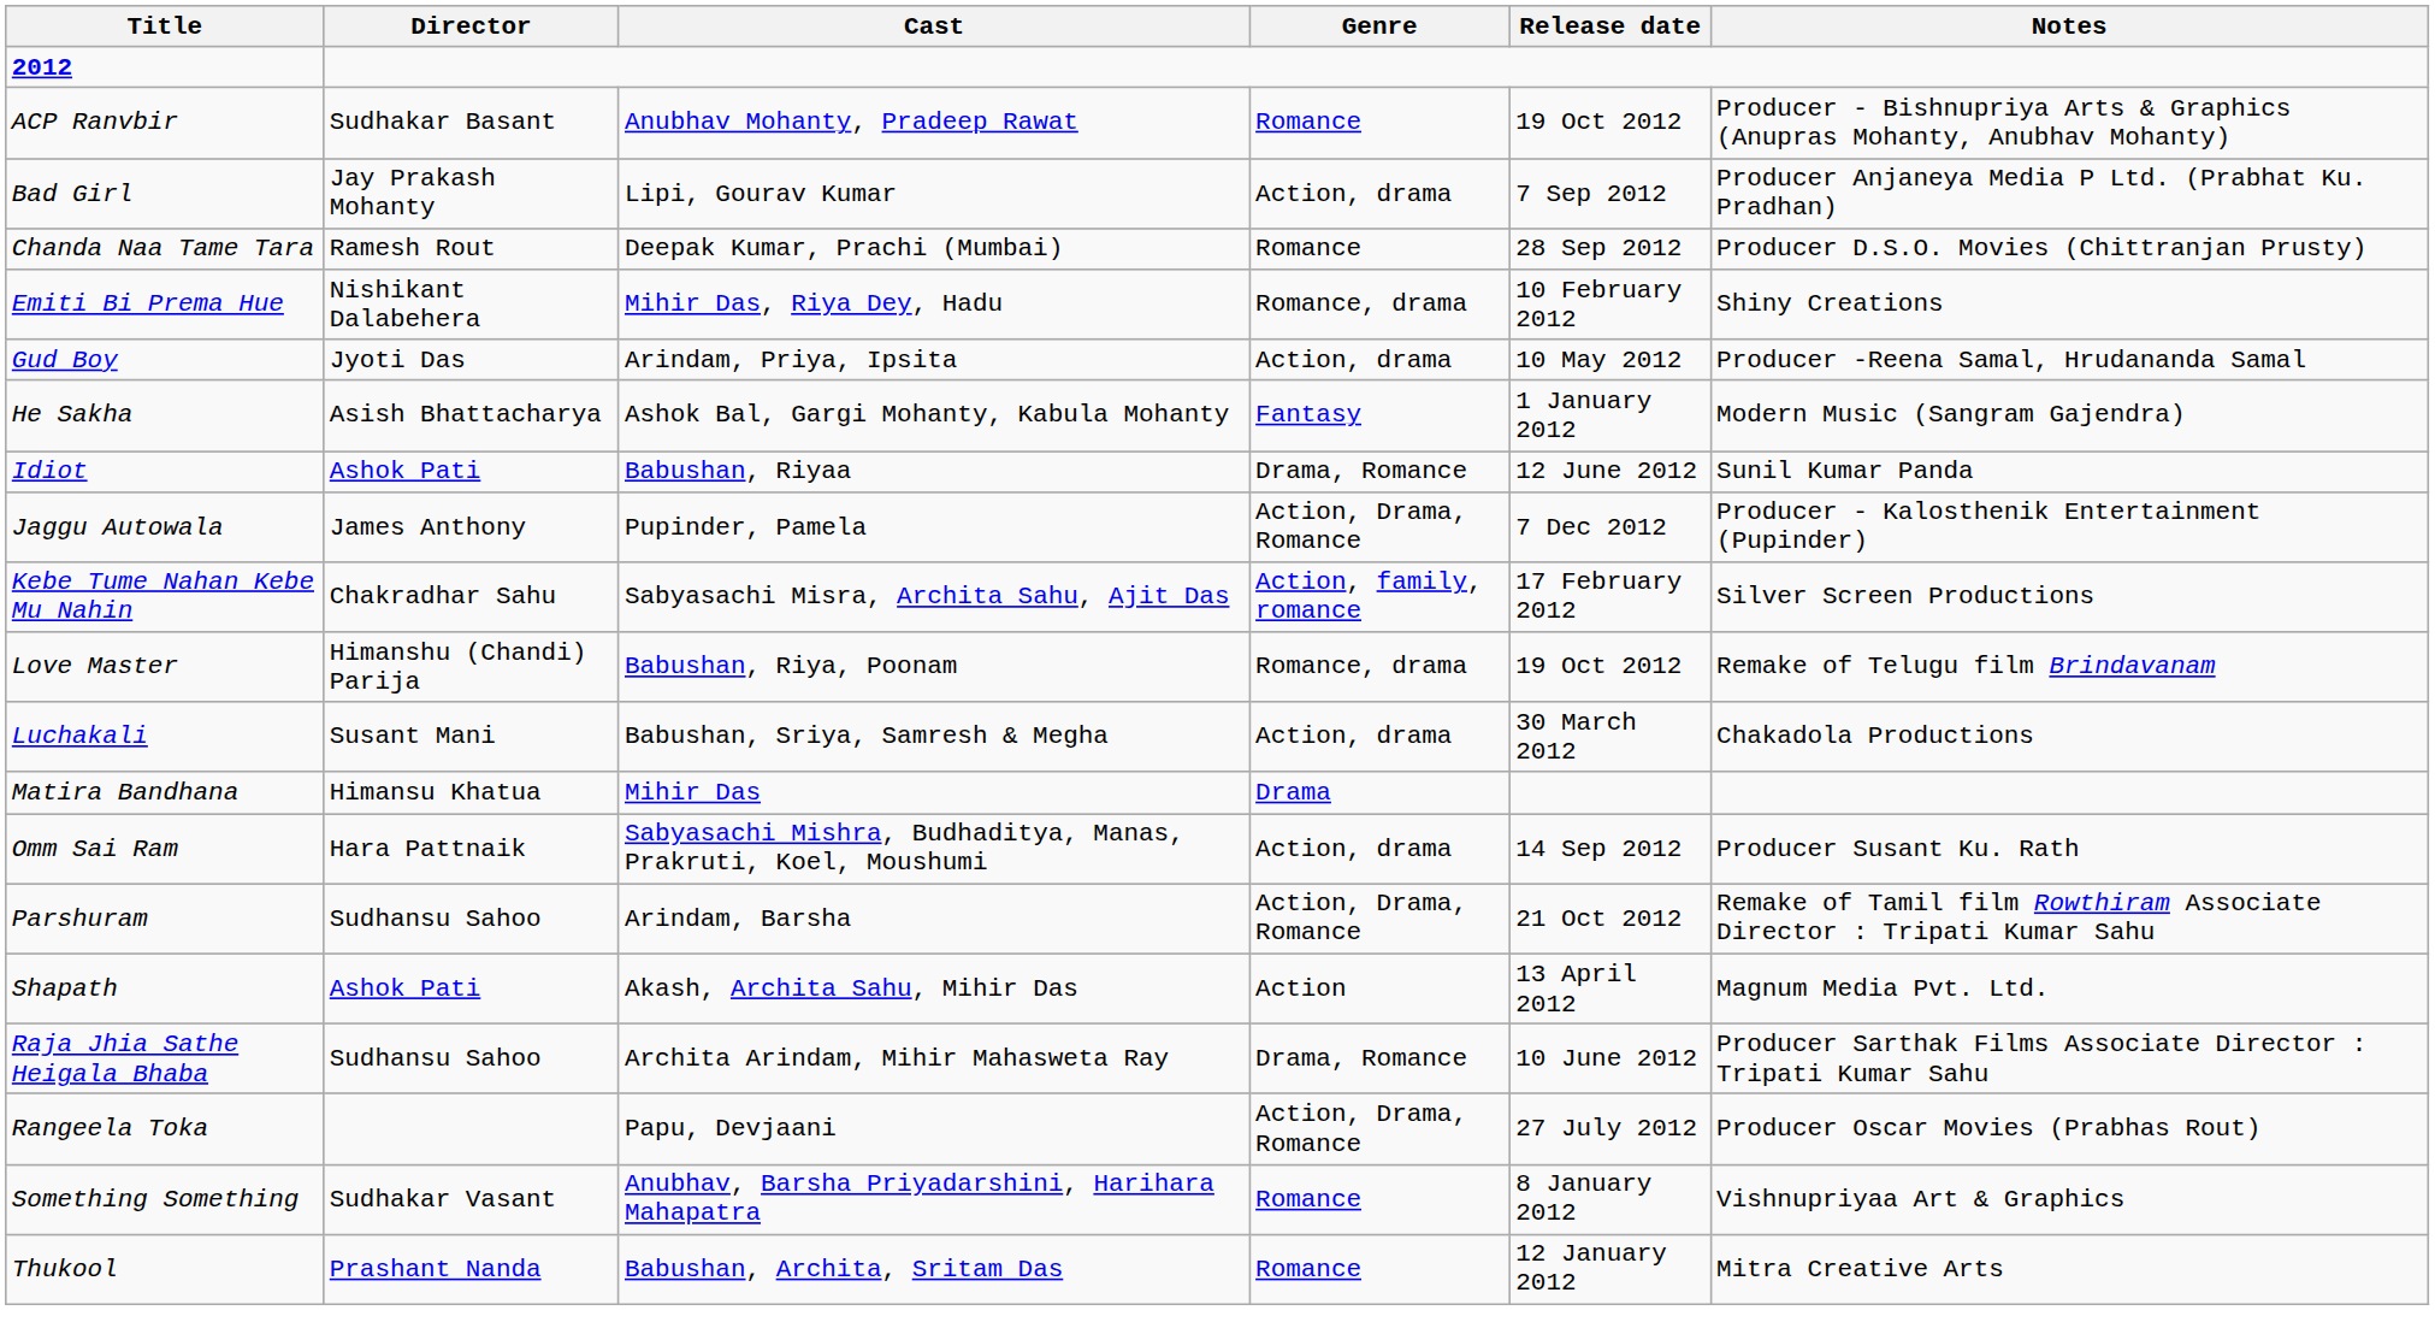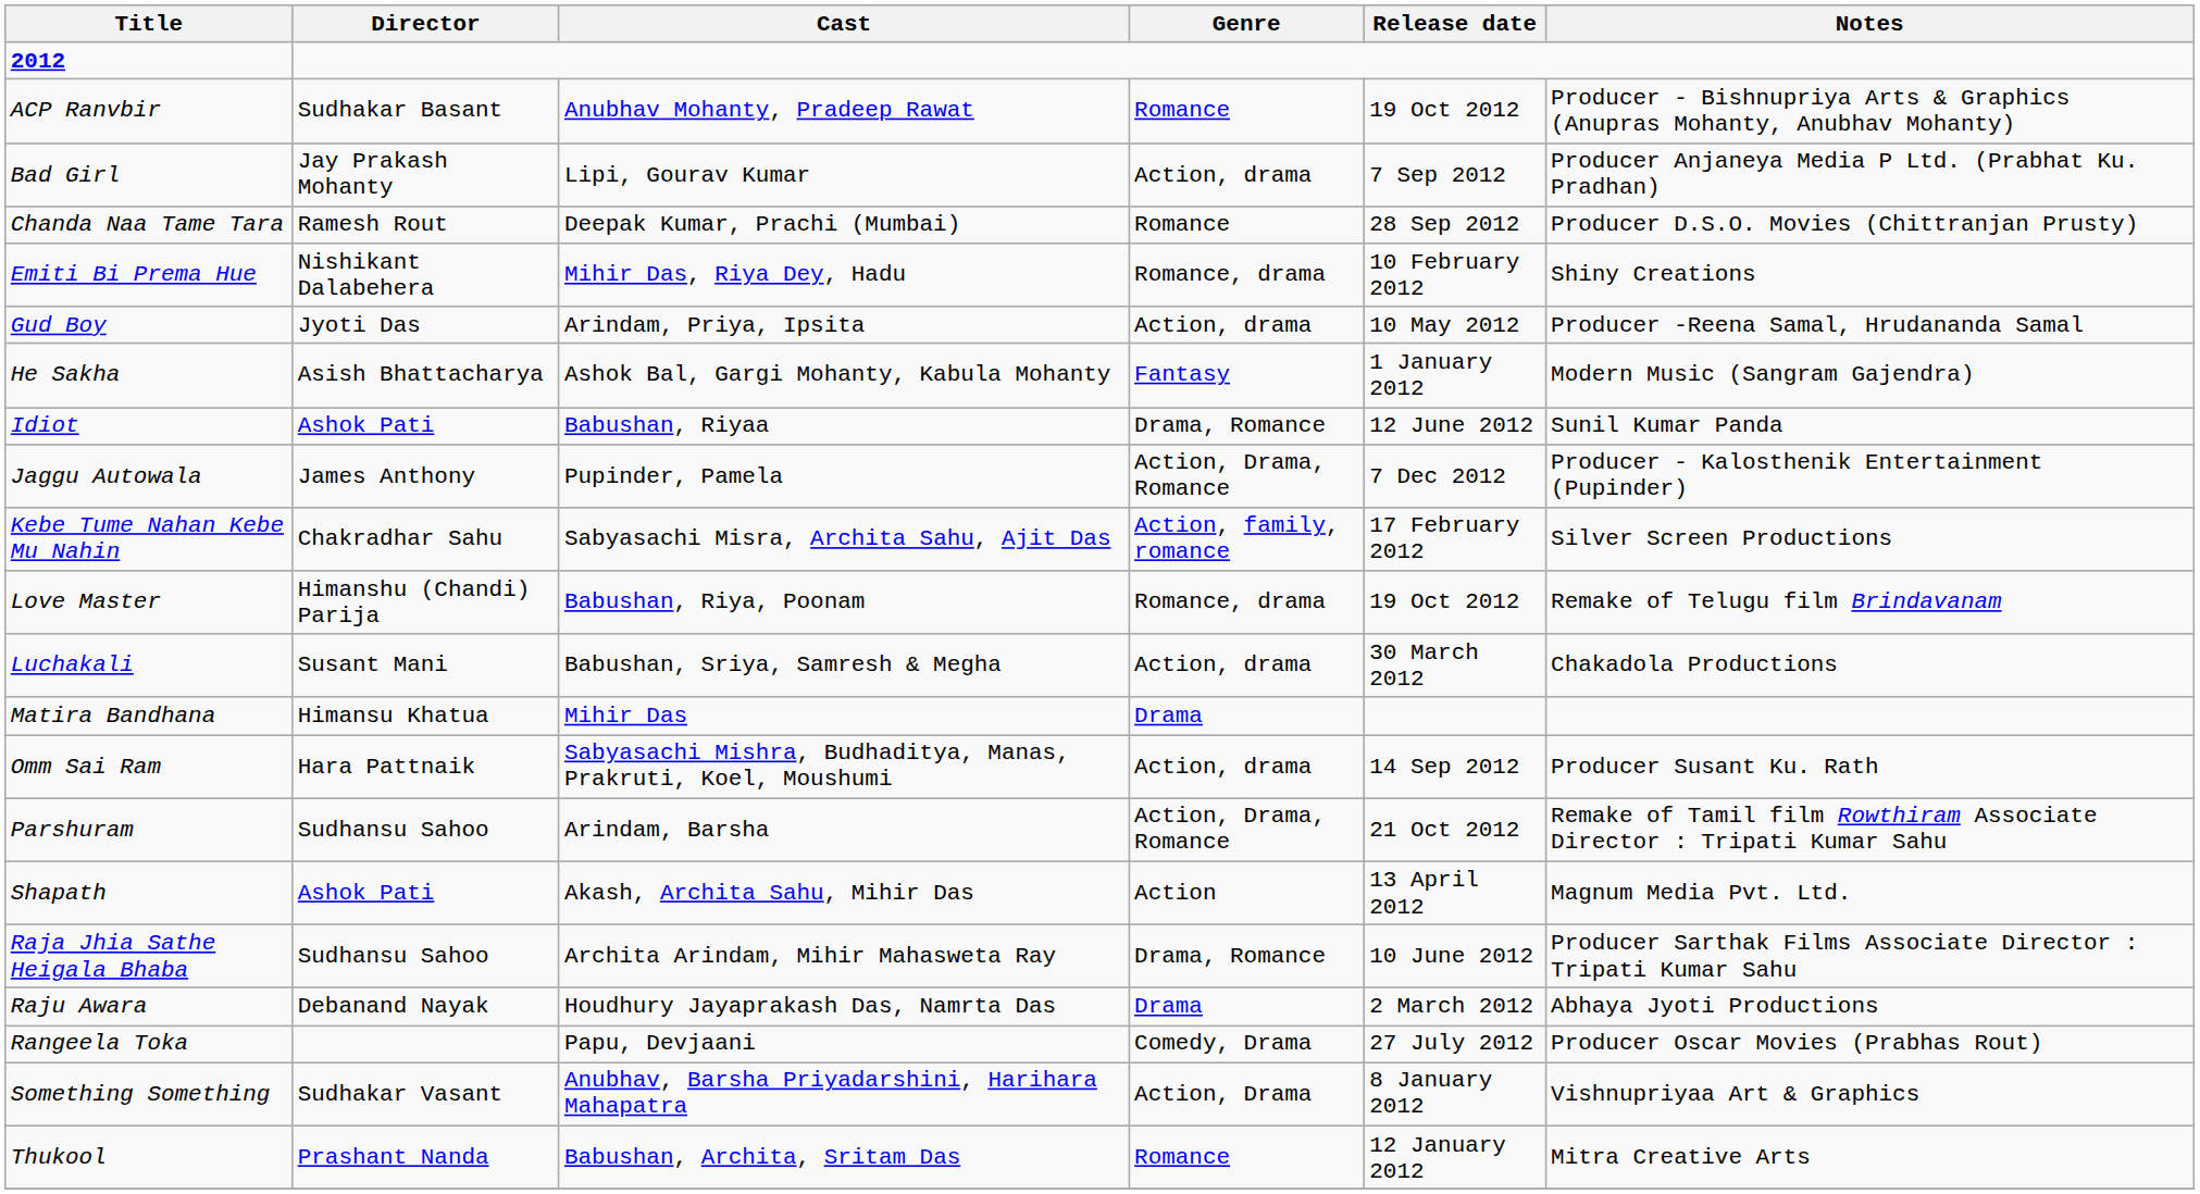 <table class="wikitable sortable">
 <tr>
 <th>Title</th>
 <th>Director</th>
 <th>Cast</th>
 <th>Genre</th>
 <th>Release date</th>
 <th>Notes</th>
 </tr>
 <tr>
 <td><strong><a href='#'>2012</a></strong></td>
 </tr>
 <tr>
 <td><em>ACP Ranvbir</em></td>
 <td>Sudhakar Basant</td>
 <td><a href='#'>Anubhav Mohanty</a>, <a href='#'>Pradeep Rawat</a></td>
 <td><a href='#'>Romance</a></td>
 <td>19 Oct 2012</td>
 <td>Producer - Bishnupriya Arts & Graphics (Anupras Mohanty, Anubhav Mohanty)</td>
 </tr>
 <tr>
 <td><em>Bad Girl</em></td>
 <td>Jay Prakash Mohanty</td>
 <td>Lipi, Gourav Kumar</td>
 <td>Action, drama</td>
 <td>7 Sep 2012</td>
 <td>Producer Anjaneya Media P Ltd. (Prabhat Ku. Pradhan)</td>
 </tr>
 <tr>
 <td><em>Chanda Naa Tame Tara</em></td>
 <td>Ramesh Rout</td>
 <td>Deepak Kumar, Prachi (Mumbai)</td>
 <td>Romance</td>
 <td>28 Sep 2012</td>
 <td>Producer D.S.O. Movies (Chittranjan Prusty)</td>
 </tr>
 <tr>
 <td><em><a href='#'>Emiti Bi Prema Hue</a></em></td>
 <td>Nishikant Dalabehera</td>
 <td><a href='#'>Mihir Das</a>, <a href='#'>Riya Dey</a>, Hadu</td>
 <td>Romance, drama</td>
 <td>10 February 2012</td>
 <td>Shiny Creations</td>
 </tr>
 <tr>
 <td><em><a href='#'>Gud Boy</a></em></td>
 <td>Jyoti Das</td>
 <td>Arindam, Priya, Ipsita</td>
 <td>Action, drama</td>
 <td>10 May 2012</td>
 <td>Producer -Reena Samal, Hrudananda Samal</td>
 </tr>
 <tr>
 <td><em>He Sakha</em></td>
 <td>Asish Bhattacharya</td>
 <td>Ashok Bal, Gargi Mohanty, Kabula Mohanty</td>
 <td><a href='#'>Fantasy</a></td>
 <td>1 January 2012</td>
 <td>Modern Music (Sangram Gajendra)</td>
 </tr>
 <tr>
 <td><em><a href='#'>Idiot</a></em></td>
 <td><a href='#'>Ashok Pati</a></td>
 <td><a href='#'>Babushan</a>, Riyaa</td>
 <td>Drama, Romance</td>
 <td>12 June 2012</td>
 <td>Sunil Kumar Panda</td>
 </tr>
 <tr>
 <td><em>Jaggu Autowala</em></td>
 <td>James Anthony</td>
 <td>Pupinder, Pamela</td>
 <td>Action, Drama, Romance</td>
 <td>7 Dec 2012</td>
 <td>Producer - Kalosthenik Entertainment (Pupinder)</td>
 </tr>
 <tr>
 <td><em><a href='#'>Kebe Tume Nahan Kebe Mu Nahin</a></em></td>
 <td>Chakradhar Sahu</td>
 <td>Sabyasachi Misra, <a href='#'>Archita Sahu</a>, <a href='#'>Ajit Das</a></td>
 <td><a href='#'>Action</a>, <a href='#'>family</a>, <a href='#'>romance</a></td>
 <td>17 February 2012</td>
 <td>Silver Screen Productions</td>
 </tr>
 <tr>
 <td><em>Love Master</em></td>
 <td>Himanshu (Chandi) Parija</td>
 <td><a href='#'>Babushan</a>, Riya, Poonam</td>
 <td>Romance, drama</td>
 <td>19 Oct 2012</td>
 <td>Remake of Telugu film <em><a href='#'>Brindavanam</a></em></td>
 </tr>
 <tr>
 <td><em><a href='#'>Luchakali</a></em></td>
 <td>Susant Mani</td>
 <td>Babushan, Sriya, Samresh & Megha</td>
 <td>Action, drama</td>
 <td>30 March 2012</td>
 <td>Chakadola Productions</td>
 </tr>
 <tr>
 <td><em>Matira Bandhana</em></td>
 <td>Himansu Khatua</td>
 <td><a href='#'>Mihir Das</a></td>
 <td><a href='#'>Drama</a></td>
 <td></td>
 <td></td>
 </tr>
 <tr>
 <td><em>Omm Sai Ram</em></td>
 <td>Hara Pattnaik</td>
 <td><a href='#'>Sabyasachi Mishra</a>, Budhaditya, Manas, Prakruti, Koel, Moushumi</td>
 <td>Action, drama</td>
 <td>14 Sep 2012</td>
 <td>Producer Susant Ku. Rath</td>
 </tr>
 <tr>
 <td><em>Parshuram</em></td>
 <td>Sudhansu Sahoo</td>
 <td>Arindam, Barsha</td>
 <td>Action, Drama, Romance</td>
 <td>21 Oct 2012</td>
 <td>Remake of Tamil film <em><a href='#'>Rowthiram</a></em> Associate Director : Tripati Kumar Sahu</td>
 </tr>
 <tr>
 <td><em>Shapath</em></td>
 <td><a href='#'>Ashok Pati</a></td>
 <td>Akash, <a href='#'>Archita Sahu</a>, Mihir Das</td>
 <td>Action</td>
 <td>13 April 2012</td>
 <td>Magnum Media Pvt. Ltd.</td>
 </tr>
 <tr>
 <td><em><a href='#'>Raja Jhia Sathe Heigala Bhaba</a></em></td>
 <td>Sudhansu Sahoo</td>
 <td>Archita Arindam, Mihir Mahasweta Ray</td>
 <td>Drama, Romance</td>
 <td>10 June 2012</td>
 <td>Producer Sarthak Films Associate Director : Tripati Kumar Sahu</td>
 </tr>
 <tr>
+<td><em>Raju Awara</em></td>
+<td>Debanand Nayak</td>
+<td>Houdhury Jayaprakash Das, Namrta Das</td>
+<td><a href='#'>Drama</a></td>
+<td>2 March 2012</td>
+<td>Abhaya Jyoti Productions</td>
+</tr>
+<tr>
 <td><em>Rangeela Toka</em></td>
 <td></td>
 <td>Papu, Devjaani</td>
-<td>Action, Drama, Romance</td>
+<td>Comedy, Drama</td>
 <td>27 July 2012</td>
 <td>Producer Oscar Movies (Prabhas Rout)</td>
 </tr>
 <tr>
 <td><em>Something Something</em></td>
 <td>Sudhakar Vasant</td>
 <td><a href='#'>Anubhav</a>, <a href='#'>Barsha Priyadarshini</a>, <a href='#'>Harihara Mahapatra</a></td>
-<td><a href='#'>Romance</a></td>
+<td>Action, Drama</td>
 <td>8 January 2012</td>
 <td>Vishnupriyaa Art & Graphics</td>
 </tr>
 <tr>
 <td><em>Thukool</em></td>
 <td><a href='#'>Prashant Nanda</a></td>
 <td><a href='#'>Babushan</a>, <a href='#'>Archita</a>, <a href='#'>Sritam Das</a></td>
 <td><a href='#'>Romance</a></td>
 <td>12 January 2012</td>
 <td>Mitra Creative Arts</td>
 </tr>
 <tr>
 </tr>
 </table>
